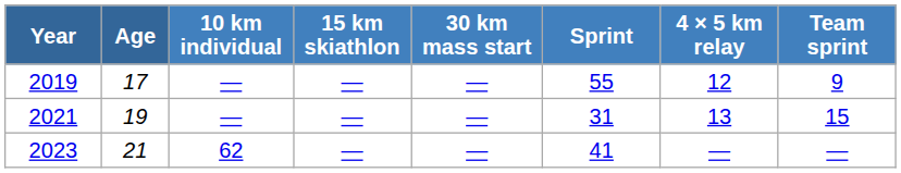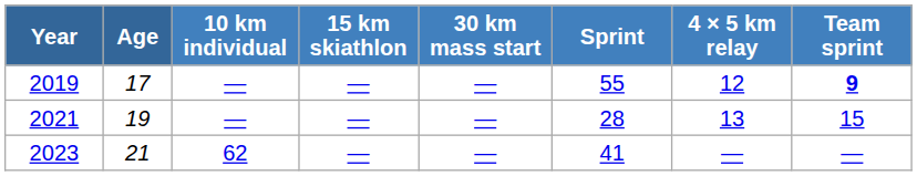 <table class="wikitable" style="font-size:95%; text-align:center; border:grey solid 1px; border-collapse:collapse; background:#ffffff;">
 <tr>
 <th style="background-color:#369; color:white; width:60px;"> Year </th>
 <th style="background-color:#369; color:white; width:40px;"> Age </th>
 <th style="background-color:#4180be; color:white; width:75px;"> 10 km <br> individual </th>
 <th style="background-color:#4180be; color:white; width:75px;"> 15 km <br> skiathlon </th>
 <th style="background-color:#4180be; color:white; width:75px;"> 30 km <br> mass start </th>
 <th style="background-color:#4180be; color:white; width:75px;"> Sprint </th>
 <th style="background-color:#4180be; color:white; width:75px;"> 4 × 5 km <br> relay </th>
 <th style="background-color:#4180be; color:white; width:75px;"> Team <br> sprint </th>
 </tr>
 <tr>
 <td><a href='#'>2019</a></td>
 <td><em>17</em></td>
 <td><a href='#'>—</a></td>
 <td><a href='#'>—</a></td>
 <td><a href='#'>—</a></td>
 <td><a href='#'>55</a></td>
 <td><a href='#'>12</a></td>
-<td><a href='#'>9</a></td>
+<td><strong><a href='#'>9</a></strong></td>
 </tr>
 <tr>
 <td><a href='#'>2021</a></td>
 <td><em>19</em></td>
 <td><a href='#'>—</a></td>
 <td><a href='#'>—</a></td>
 <td><a href='#'>—</a></td>
-<td><a href='#'>31</a></td>
+<td><a href='#'>28</a></td>
 <td><a href='#'>13</a></td>
 <td><a href='#'>15</a></td>
 </tr>
 <tr>
 <td><a href='#'>2023</a></td>
 <td><em>21</em></td>
 <td><a href='#'>62</a></td>
 <td><a href='#'>—</a></td>
 <td><a href='#'>—</a></td>
 <td><a href='#'>41</a></td>
 <td><a href='#'>—</a></td>
 <td><a href='#'>—</a></td>
 </tr>
 </table>
